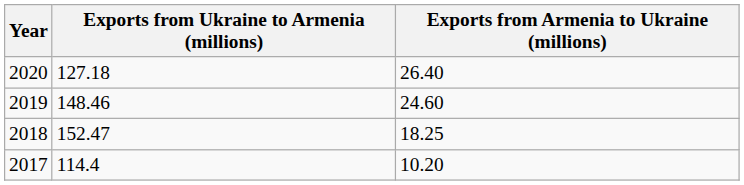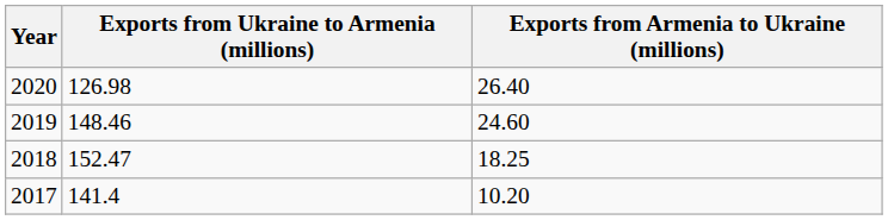 <table class="wikitable">
 <tr>
 <th>Year</th>
 <th>Exports from Ukraine to Armenia (millions)</th>
 <th>Exports from Armenia to Ukraine (millions)</th>
 </tr>
 <tr>
 <td>2020</td>
-<td>127.18</td>
+<td>126.98</td>
 <td>26.40</td>
 </tr>
 <tr>
 <td>2019</td>
 <td>148.46</td>
 <td>24.60</td>
 </tr>
 <tr>
 <td>2018</td>
 <td>152.47</td>
 <td>18.25</td>
 </tr>
 <tr>
 <td>2017</td>
-<td>114.4</td>
+<td>141.4</td>
 <td>10.20</td>
 </tr>
 </table>
